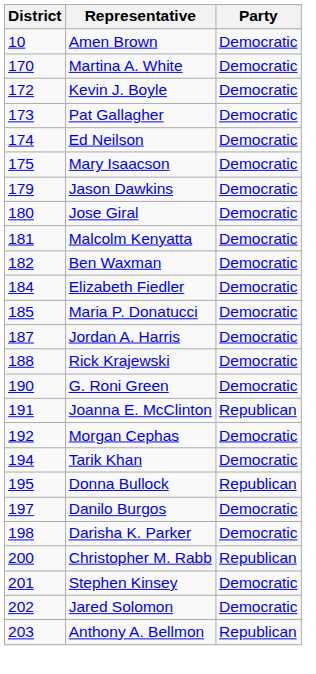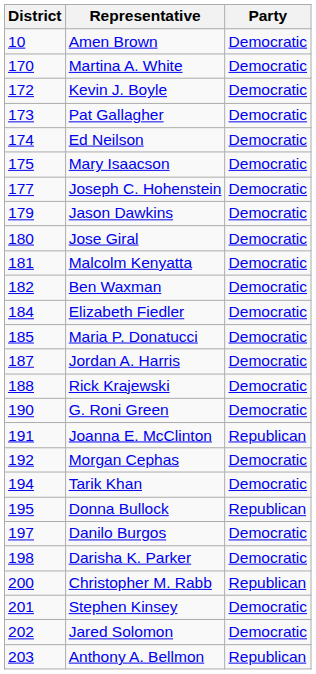 <table class="sortable wikitable">
 <tr>
 <th>District</th>
 <th>Representative</th>
 <th>Party</th>
 </tr>
 <tr>
 <td><a href='#'>10</a></td>
 <td><a href='#'>Amen Brown</a></td>
 <td><a href='#'>Democratic</a></td>
 </tr>
 <tr>
 <td><a href='#'>170</a></td>
 <td><a href='#'>Martina A. White</a></td>
 <td><a href='#'>Democratic</a></td>
 </tr>
 <tr>
 <td><a href='#'>172</a></td>
 <td><a href='#'>Kevin J. Boyle</a></td>
 <td><a href='#'>Democratic</a></td>
 </tr>
 <tr>
 <td><a href='#'>173</a></td>
 <td><a href='#'>Pat Gallagher</a></td>
 <td><a href='#'>Democratic</a></td>
 </tr>
 <tr>
 <td><a href='#'>174</a></td>
 <td><a href='#'>Ed Neilson</a></td>
 <td><a href='#'>Democratic</a></td>
 </tr>
 <tr>
 <td><a href='#'>175</a></td>
 <td><a href='#'>Mary Isaacson</a></td>
+<td><a href='#'>Democratic</a></td>
+</tr>
+<tr>
+<td><a href='#'>177</a></td>
+<td><a href='#'>Joseph C. Hohenstein</a></td>
 <td><a href='#'>Democratic</a></td>
 </tr>
 <tr>
 <td><a href='#'>179</a></td>
 <td><a href='#'>Jason Dawkins</a></td>
 <td><a href='#'>Democratic</a></td>
 </tr>
 <tr>
 <td><a href='#'>180</a></td>
 <td><a href='#'>Jose Giral</a></td>
 <td><a href='#'>Democratic</a></td>
 </tr>
 <tr>
 <td><a href='#'>181</a></td>
 <td><a href='#'>Malcolm Kenyatta</a></td>
 <td><a href='#'>Democratic</a></td>
 </tr>
 <tr>
 <td><a href='#'>182</a></td>
 <td><a href='#'>Ben Waxman</a></td>
 <td><a href='#'>Democratic</a></td>
 </tr>
 <tr>
 <td><a href='#'>184</a></td>
 <td><a href='#'>Elizabeth Fiedler</a></td>
 <td><a href='#'>Democratic</a></td>
 </tr>
 <tr>
 <td><a href='#'>185</a></td>
 <td><a href='#'>Maria P. Donatucci</a></td>
 <td><a href='#'>Democratic</a></td>
 </tr>
 <tr>
 <td><a href='#'>187</a></td>
 <td><a href='#'>Jordan A. Harris</a></td>
 <td><a href='#'>Democratic</a></td>
 </tr>
 <tr>
 <td><a href='#'>188</a></td>
 <td><a href='#'>Rick Krajewski</a></td>
 <td><a href='#'>Democratic</a></td>
 </tr>
 <tr>
 <td><a href='#'>190</a></td>
 <td><a href='#'>G. Roni Green</a></td>
 <td><a href='#'>Democratic</a></td>
 </tr>
 <tr>
 <td><a href='#'>191</a></td>
 <td><a href='#'>Joanna E. McClinton</a></td>
 <td><a href='#'>Republican</a></td>
 </tr>
 <tr>
 <td><a href='#'>192</a></td>
 <td><a href='#'>Morgan Cephas</a></td>
 <td><a href='#'>Democratic</a></td>
 </tr>
 <tr>
 <td><a href='#'>194</a></td>
 <td><a href='#'>Tarik Khan</a></td>
 <td><a href='#'>Democratic</a></td>
 </tr>
 <tr>
 <td><a href='#'>195</a></td>
 <td><a href='#'>Donna Bullock</a></td>
 <td><a href='#'>Republican</a></td>
 </tr>
 <tr>
 <td><a href='#'>197</a></td>
 <td><a href='#'>Danilo Burgos</a></td>
 <td><a href='#'>Democratic</a></td>
 </tr>
 <tr>
 <td><a href='#'>198</a></td>
 <td><a href='#'>Darisha K. Parker</a></td>
 <td><a href='#'>Democratic</a></td>
 </tr>
 <tr>
 <td><a href='#'>200</a></td>
 <td><a href='#'>Christopher M. Rabb</a></td>
 <td><a href='#'>Republican</a></td>
 </tr>
 <tr>
 <td><a href='#'>201</a></td>
 <td><a href='#'>Stephen Kinsey</a></td>
 <td><a href='#'>Democratic</a></td>
 </tr>
 <tr>
 <td><a href='#'>202</a></td>
 <td><a href='#'>Jared Solomon</a></td>
 <td><a href='#'>Democratic</a></td>
 </tr>
 <tr>
 <td><a href='#'>203</a></td>
 <td><a href='#'>Anthony A. Bellmon</a></td>
 <td><a href='#'>Republican</a></td>
 </tr>
 </table>
